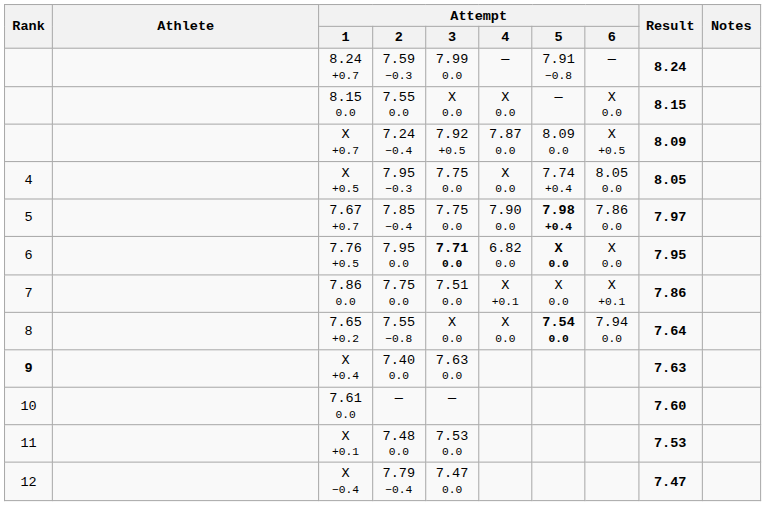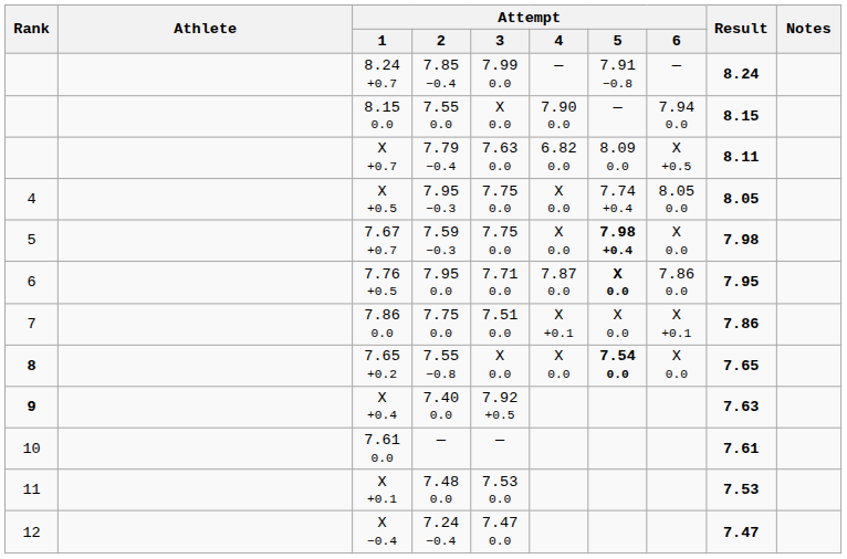 <table class="wikitable" style="text-align:center">
 <tr>
 <th rowspan=2 width=40>Rank</th>
 <th rowspan=2 width=250>Athlete</th>
 <th colspan=6>Attempt</th>
 <th rowspan=2 width=55>Result</th>
 <th rowspan=2 width=50>Notes</th>
 </tr>
 <tr>
 <th width=45>1</th>
 <th width=45>2</th>
 <th width=45>3</th>
 <th width=45>4</th>
 <th width=45>5</th>
 <th width=45>6</th>
 </tr>
 <tr>
 <td></td>
 <td align=left></td>
 <td>8.24<br><small>+0.7</small></td>
-<td>7.59<br><small>−0.3</small></td>
+<td>7.85<br><small>−0.4</small></td>
 <td>7.99<br><small>0.0</small></td>
 <td>—<br> </td>
 <td>7.91<br><small>−0.8</small></td>
 <td>—<br> </td>
 <td><strong>8.24</strong></td>
 <td></td>
 </tr>
 <tr>
 <td></td>
 <td align=left></td>
 <td>8.15<br><small>0.0</small></td>
 <td>7.55<br><small>0.0</small></td>
 <td>X<br><small>0.0</small></td>
-<td>X<br><small>0.0</small></td>
+<td>7.90<br><small>0.0</small></td>
 <td>—<br> </td>
-<td>X<br><small>0.0</small></td>
+<td>7.94<br><small>0.0</small></td>
 <td><strong>8.15</strong></td>
 <td></td>
 </tr>
 <tr>
 <td></td>
 <td align=left></td>
 <td>X<br><small>+0.7</small></td>
-<td>7.24<br><small>−0.4</small></td>
-<td>7.92<br><small>+0.5</small></td>
-<td>7.87<br><small>0.0</small></td>
+<td>7.79<br><small>−0.4</small></td>
+<td>7.63<br><small>0.0</small></td>
+<td>6.82<br><small>0.0</small></td>
 <td>8.09<br><small>0.0</small></td>
 <td>X<br><small>+0.5</small></td>
-<td><strong>8.09</strong></td>
+<td><strong>8.11</strong></td>
 <td></td>
 </tr>
 <tr>
 <td>4</td>
 <td align=left></td>
 <td>X<br><small>+0.5</small></td>
 <td>7.95<br><small>−0.3</small></td>
 <td>7.75<br><small>0.0</small></td>
 <td>X<br><small>0.0</small></td>
 <td>7.74<br><small>+0.4</small></td>
 <td>8.05<br><small>0.0</small></td>
 <td><strong>8.05</strong></td>
 <td></td>
 </tr>
 <tr>
 <td>5</td>
 <td align=left></td>
 <td>7.67<br><small>+0.7</small></td>
-<td>7.85<br><small>−0.4</small></td>
+<td>7.59<br><small>−0.3</small></td>
 <td>7.75<br><small>0.0</small></td>
-<td>7.90<br><small>0.0</small></td>
+<td>X<br><small>0.0</small></td>
 <td><strong>7.98<br><small>+0.4</small></strong></td>
-<td>7.86<br><small>0.0</small></td>
-<td><strong>7.97</strong></td>
+<td>X<br><small>0.0</small></td>
+<td><strong>7.98</strong></td>
 <td></td>
 </tr>
 <tr>
 <td>6</td>
 <td align=left></td>
 <td>7.76<br><small>+0.5</small></td>
 <td>7.95<br><small>0.0</small></td>
-<td><strong>7.71<br><small>0.0</small></strong></td>
-<td>6.82<br><small>0.0</small></td>
+<td>7.71<br><small>0.0</small></td>
+<td>7.87<br><small>0.0</small></td>
 <td><strong>X<br><small>0.0</small></strong></td>
-<td>X<br><small>0.0</small></td>
+<td>7.86<br><small>0.0</small></td>
 <td><strong>7.95</strong></td>
 <td></td>
 </tr>
 <tr>
 <td>7</td>
 <td align=left></td>
 <td>7.86<br><small>0.0</small></td>
 <td>7.75<br><small>0.0</small></td>
 <td>7.51<br><small>0.0</small></td>
 <td>X<br><small>+0.1</small></td>
 <td>X<br><small>0.0</small></td>
 <td>X<br><small>+0.1</small></td>
 <td><strong>7.86</strong></td>
 <td></td>
 </tr>
 <tr>
-<td>8</td>
+<td><strong>8</strong></td>
 <td align=left></td>
 <td>7.65<br><small>+0.2</small></td>
 <td>7.55<br><small>−0.8</small></td>
 <td>X<br><small>0.0</small></td>
 <td>X<br><small>0.0</small></td>
 <td><strong>7.54<br><small>0.0</small></strong></td>
-<td>7.94<br><small>0.0</small></td>
-<td><strong>7.64</strong></td>
+<td>X<br><small>0.0</small></td>
+<td><strong>7.65</strong></td>
 <td></td>
 </tr>
 <tr>
 <td><strong>9</strong></td>
 <td align=left></td>
 <td>X<br><small>+0.4</small></td>
 <td>7.40<br><small>0.0</small></td>
-<td>7.63<br><small>0.0</small></td>
+<td>7.92<br><small>+0.5</small></td>
 <td></td>
 <td></td>
 <td></td>
 <td><strong>7.63</strong></td>
 <td></td>
 </tr>
 <tr>
 <td>10</td>
 <td align=left></td>
 <td>7.61<br><small>0.0</small></td>
 <td>—<br> </td>
 <td>—<br> </td>
 <td></td>
 <td></td>
 <td></td>
-<td><strong>7.60</strong></td>
+<td><strong>7.61</strong></td>
 <td></td>
 </tr>
 <tr>
 <td>11</td>
 <td align=left></td>
 <td>X<br><small>+0.1</small></td>
 <td>7.48<br><small>0.0</small></td>
 <td>7.53<br><small>0.0</small></td>
 <td></td>
 <td></td>
 <td></td>
 <td><strong>7.53</strong></td>
 <td></td>
 </tr>
 <tr>
 <td>12</td>
 <td align=left></td>
 <td>X<br><small>−0.4</small></td>
-<td>7.79<br><small>−0.4</small></td>
+<td>7.24<br><small>−0.4</small></td>
 <td>7.47<br><small>0.0</small></td>
 <td></td>
 <td></td>
 <td></td>
 <td><strong>7.47</strong></td>
 <td></td>
 </tr>
 </table>
